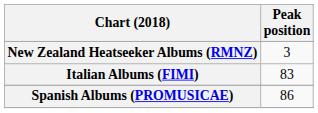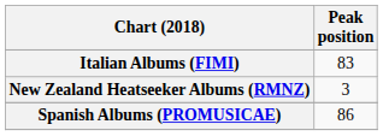 <table class="wikitable sortable plainrowheaders" style="text-align:center">
 <tr>
 <th scope="col">Chart (2018)</th>
 <th scope="col">Peak<br> position</th>
 </tr>
 <tr>
 </tr>
 <tr>
 </tr>
 <tr>
 </tr>
 <tr>
 </tr>
 <tr>
 </tr>
 <tr>
 </tr>
 <tr>
 </tr>
 <tr>
+<th scope="row">Italian Albums (<a href='#'>FIMI</a>)</th>
+<td>83</td>
+</tr>
+<tr>
 <th scope="row">New Zealand Heatseeker Albums (<a href='#'>RMNZ</a>)</th>
 <td>3</td>
-</tr>
-<tr>
-<th scope="row">Italian Albums (<a href='#'>FIMI</a>)</th>
-<td>83</td>
 </tr>
 <tr>
 </tr>
 <tr>
 </tr>
 <tr>
 <th scope="row">Spanish Albums (<a href='#'>PROMUSICAE</a>)</th>
 <td>86</td>
 </tr>
 <tr>
 </tr>
 <tr>
 </tr>
 <tr>
 </tr>
 </table>
